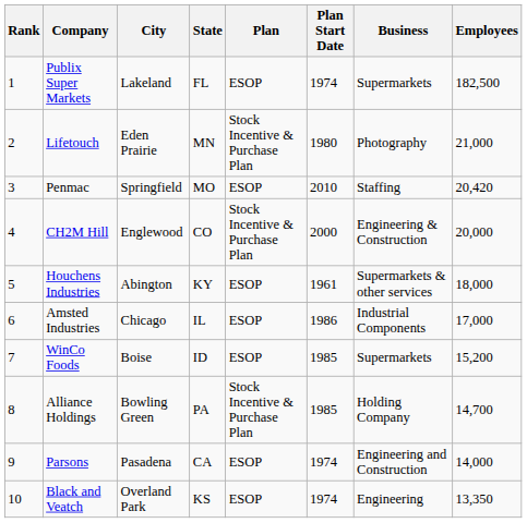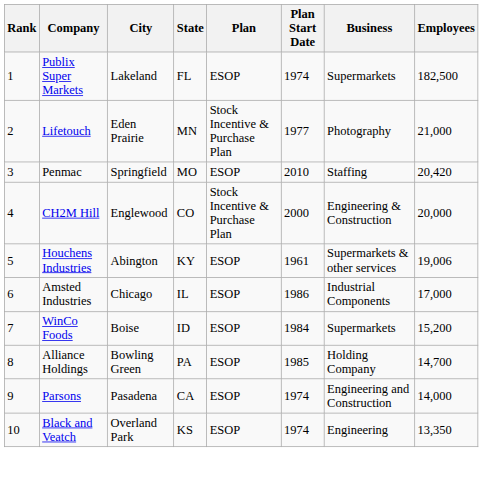 <table class="wikitable sortable">
 <tr>
 <th><strong>Rank</strong></th>
 <th>Company</th>
 <th>City</th>
 <th>State</th>
 <th>Plan</th>
 <th>Plan Start Date</th>
 <th>Business</th>
 <th>Employees</th>
 </tr>
 <tr>
 <td>1</td>
 <td><a href='#'>Publix Super Markets</a></td>
 <td>Lakeland</td>
 <td>FL</td>
 <td>ESOP</td>
 <td>1974</td>
 <td>Supermarkets</td>
 <td>182,500</td>
 </tr>
 <tr>
 <td>2</td>
 <td><a href='#'>Lifetouch</a></td>
 <td>Eden Prairie</td>
 <td>MN</td>
 <td>Stock Incentive & Purchase Plan</td>
-<td>1980</td>
+<td>1977</td>
 <td>Photography</td>
 <td>21,000</td>
 </tr>
 <tr>
 <td>3</td>
 <td>Penmac</td>
 <td>Springfield</td>
 <td>MO</td>
 <td>ESOP</td>
 <td>2010</td>
 <td>Staffing</td>
 <td>20,420</td>
 </tr>
 <tr>
 <td>4</td>
 <td><a href='#'>CH2M Hill</a></td>
 <td>Englewood</td>
 <td>CO</td>
 <td>Stock Incentive & Purchase Plan</td>
 <td>2000</td>
 <td>Engineering & Construction</td>
 <td>20,000</td>
 </tr>
 <tr>
 <td>5</td>
 <td><a href='#'>Houchens Industries</a></td>
 <td>Abington</td>
 <td>KY</td>
 <td>ESOP</td>
 <td>1961</td>
 <td>Supermarkets & other services</td>
-<td>18,000</td>
+<td>19,006</td>
 </tr>
 <tr>
 <td>6</td>
 <td>Amsted Industries</td>
 <td>Chicago</td>
 <td>IL</td>
 <td>ESOP</td>
 <td>1986</td>
 <td>Industrial Components</td>
 <td>17,000</td>
 </tr>
 <tr>
 <td>7</td>
 <td><a href='#'>WinCo Foods</a></td>
 <td>Boise</td>
 <td>ID</td>
 <td>ESOP</td>
-<td>1985</td>
+<td>1984</td>
 <td>Supermarkets</td>
 <td>15,200</td>
 </tr>
 <tr>
 <td>8</td>
 <td>Alliance Holdings</td>
 <td>Bowling Green</td>
 <td>PA</td>
-<td>Stock Incentive & Purchase Plan</td>
+<td>ESOP</td>
 <td>1985</td>
 <td>Holding Company</td>
 <td>14,700</td>
 </tr>
 <tr>
 <td>9</td>
 <td><a href='#'>Parsons</a></td>
 <td>Pasadena</td>
 <td>CA</td>
 <td>ESOP</td>
 <td>1974</td>
 <td>Engineering and Construction</td>
 <td>14,000</td>
 </tr>
 <tr>
 <td>10</td>
 <td><a href='#'>Black and Veatch</a></td>
 <td>Overland Park</td>
 <td>KS</td>
 <td>ESOP</td>
 <td>1974</td>
 <td>Engineering</td>
 <td>13,350</td>
 </tr>
 </table>
